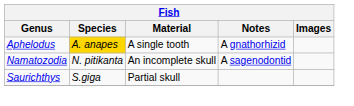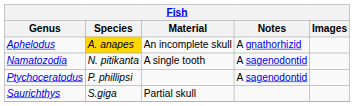 <table class="wikitable" align="center">
 <tr>
 <th colspan="5" align="center"><strong><a href='#'>Fish</a></strong></th>
 </tr>
 <tr>
 <th>Genus</th>
 <th>Species</th>
 <th>Material</th>
 <th>Notes</th>
 <th>Images</th>
 </tr>
 <tr>
 <td><em><a href='#'>Aphelodus</a></em></td>
 <td style="background: gold;"><em>A. anapes</em></td>
-<td>A single tooth</td>
+<td>An incomplete skull</td>
 <td>A <a href='#'>gnathorhizid</a></td>
 <td></td>
 </tr>
 <tr>
 <td><em><a href='#'>Namatozodia</a></em></td>
 <td><em>N. pitikanta</em></td>
-<td>An incomplete skull</td>
+<td>A single tooth</td>
+<td>A <a href='#'>sagenodontid</a></td>
+<td></td>
+</tr>
+<tr>
+<td><em><a href='#'>Ptychoceratodus</a></em></td>
+<td><em>P. phillipsi</em></td>
+<td></td>
 <td>A <a href='#'>sagenodontid</a></td>
 <td></td>
 </tr>
 <tr>
 <td><em><a href='#'>Saurichthys</a></em></td>
 <td><em>S.giga</em></td>
 <td>Partial skull</td>
 <td></td>
 <td></td>
 </tr>
 <tr>
 </tr>
 </table>
